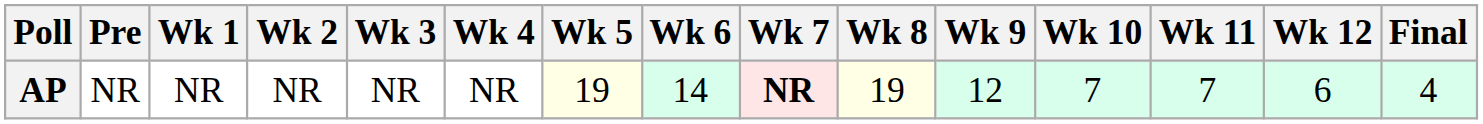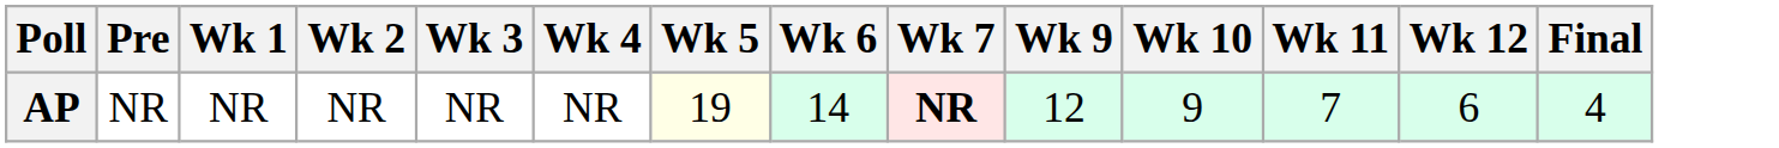 <table class="wikitable" style="white-space:nowrap;">
 <tr>
 <th>Poll</th>
 <th>Pre</th>
 <th>Wk 1</th>
 <th>Wk 2</th>
 <th>Wk 3</th>
 <th>Wk 4</th>
 <th>Wk 5</th>
 <th>Wk 6</th>
 <th>Wk 7</th>
-<th>Wk 8</th>
 <th>Wk 9</th>
 <th>Wk 10</th>
 <th>Wk 11</th>
 <th>Wk 12</th>
 <th>Final</th>
 </tr>
 <tr style="text-align:center;">
 <th>AP</th>
 <td style="background:#FFF;">NR</td>
 <td style="background:#FFF;">NR</td>
 <td style="background:#FFF;">NR</td>
 <td style="background:#FFF;">NR</td>
 <td style="background:#FFF;">NR</td>
 <td style="background:#FFFFE6;">19</td>
 <td style="background:#D8FFEB;">14</td>
 <td style="background:#FFE6E6;"><strong>NR</strong></td>
-<td style="background:#FFFFE6;">19</td>
 <td style="background:#D8FFEB;">12</td>
-<td style="background:#D8FFEB;">7</td>
+<td style="background:#D8FFEB;">9</td>
 <td style="background:#D8FFEB;">7</td>
 <td style="background:#D8FFEB;">6</td>
 <td style="background:#D8FFEB;">4</td>
 </tr>
 </table>
